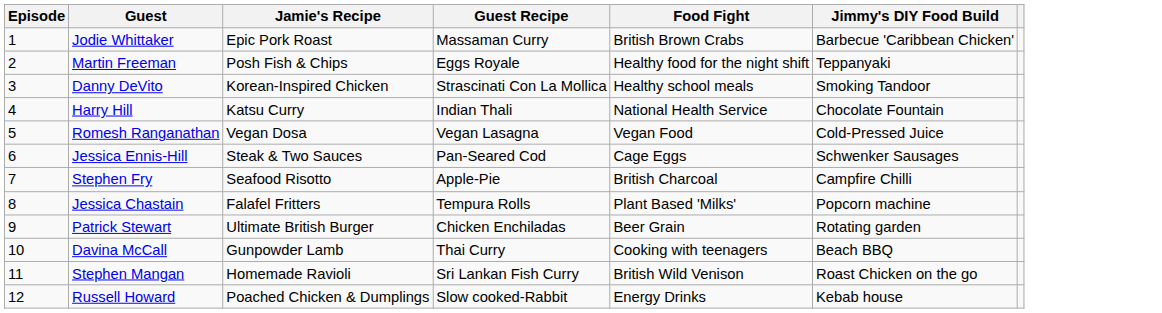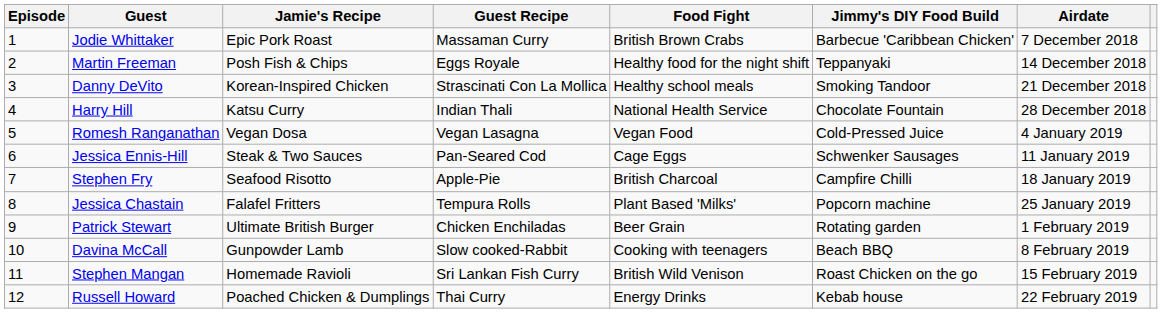 <table class="wikitable" style="font-size:95%;">
 <tr>
 <th>Episode</th>
 <th>Guest</th>
 <th>Jamie's Recipe</th>
 <th>Guest Recipe</th>
 <th>Food Fight</th>
 <th>Jimmy's DIY Food Build</th>
+<th>Airdate</th>
 <th></th>
 </tr>
 <tr>
 <td>1</td>
 <td><a href='#'>Jodie Whittaker</a></td>
 <td>Epic Pork Roast</td>
 <td>Massaman Curry</td>
 <td>British Brown Crabs</td>
 <td>Barbecue 'Caribbean Chicken'</td>
+<td>7 December 2018</td>
 <td></td>
 </tr>
 <tr>
 <td>2</td>
 <td><a href='#'>Martin Freeman</a></td>
 <td>Posh Fish & Chips</td>
 <td>Eggs Royale</td>
 <td>Healthy food for the night shift</td>
 <td>Teppanyaki</td>
+<td>14 December 2018</td>
 <td></td>
 </tr>
 <tr>
 <td>3</td>
 <td><a href='#'>Danny DeVito</a></td>
 <td>Korean-Inspired Chicken</td>
 <td>Strascinati Con La Mollica</td>
 <td>Healthy school meals</td>
 <td>Smoking Tandoor</td>
+<td>21 December 2018</td>
 <td></td>
 </tr>
 <tr>
 <td>4</td>
 <td><a href='#'>Harry Hill</a></td>
 <td>Katsu Curry</td>
 <td>Indian Thali</td>
 <td>National Health Service</td>
 <td>Chocolate Fountain</td>
+<td>28 December 2018</td>
 <td></td>
 </tr>
 <tr>
 <td>5</td>
 <td><a href='#'>Romesh Ranganathan</a></td>
 <td>Vegan Dosa</td>
 <td>Vegan Lasagna</td>
 <td>Vegan Food</td>
 <td>Cold-Pressed Juice</td>
+<td>4 January 2019</td>
 <td></td>
 </tr>
 <tr>
 <td>6</td>
 <td><a href='#'>Jessica Ennis-Hill</a></td>
 <td>Steak & Two Sauces</td>
 <td>Pan-Seared Cod</td>
 <td>Cage Eggs</td>
 <td>Schwenker Sausages</td>
+<td>11 January 2019</td>
 <td></td>
 </tr>
 <tr>
 <td>7</td>
 <td><a href='#'>Stephen Fry</a></td>
 <td>Seafood Risotto</td>
 <td>Apple-Pie</td>
 <td>British Charcoal</td>
 <td>Campfire Chilli</td>
+<td>18 January 2019</td>
 <td></td>
 </tr>
 <tr>
 <td>8</td>
 <td><a href='#'>Jessica Chastain</a></td>
 <td>Falafel Fritters</td>
 <td>Tempura Rolls</td>
 <td>Plant Based 'Milks'</td>
 <td>Popcorn machine</td>
+<td>25 January 2019</td>
 <td></td>
 </tr>
 <tr>
 <td>9</td>
 <td><a href='#'>Patrick Stewart</a></td>
 <td>Ultimate British Burger</td>
 <td>Chicken Enchiladas</td>
 <td>Beer Grain</td>
 <td>Rotating garden</td>
+<td>1 February 2019</td>
 <td></td>
 </tr>
 <tr>
 <td>10</td>
 <td><a href='#'>Davina McCall</a></td>
 <td>Gunpowder Lamb</td>
-<td>Thai Curry</td>
+<td>Slow cooked-Rabbit</td>
 <td>Cooking with teenagers</td>
 <td>Beach BBQ</td>
+<td>8 February 2019</td>
 <td></td>
 </tr>
 <tr>
 <td>11</td>
 <td><a href='#'>Stephen Mangan</a></td>
 <td>Homemade Ravioli</td>
 <td>Sri Lankan Fish Curry</td>
 <td>British Wild Venison</td>
 <td>Roast Chicken on the go</td>
+<td>15 February 2019</td>
 <td></td>
 </tr>
 <tr>
 <td>12</td>
 <td><a href='#'>Russell Howard</a></td>
 <td>Poached Chicken & Dumplings</td>
-<td>Slow cooked-Rabbit</td>
+<td>Thai Curry</td>
 <td>Energy Drinks</td>
 <td>Kebab house</td>
+<td>22 February 2019</td>
 <td></td>
 </tr>
 </table>
